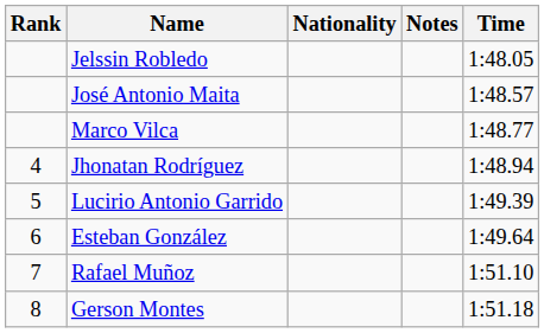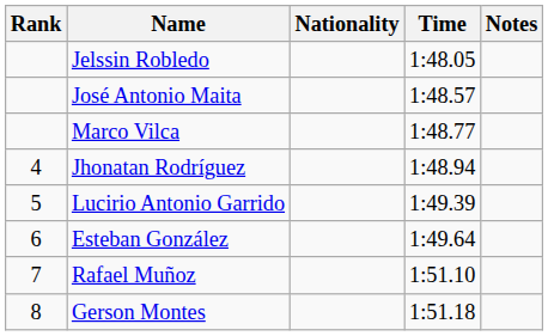 <table class="wikitable sortable" style="text-align:center;font-size:95%">
 <tr>
 <th>Rank</th>
 <th>Name</th>
 <th>Nationality</th>
+<th>Time</th>
 <th>Notes</th>
-<th>Time</th>
 </tr>
 <tr>
 <td></td>
 <td align=left><a href='#'>Jelssin Robledo</a></td>
 <td align=left></td>
+<td>1:48.05</td>
 <td></td>
-<td>1:48.05</td>
 </tr>
 <tr>
 <td></td>
 <td align=left><a href='#'>José Antonio Maita</a></td>
 <td align=left></td>
+<td>1:48.57</td>
 <td></td>
-<td>1:48.57</td>
 </tr>
 <tr>
 <td></td>
 <td align=left><a href='#'>Marco Vilca</a></td>
 <td align=left></td>
+<td>1:48.77</td>
 <td></td>
-<td>1:48.77</td>
 </tr>
 <tr>
 <td>4</td>
 <td align=left><a href='#'>Jhonatan Rodríguez</a></td>
 <td align=left></td>
+<td>1:48.94</td>
 <td></td>
-<td>1:48.94</td>
 </tr>
 <tr>
 <td>5</td>
 <td align=left><a href='#'>Lucirio Antonio Garrido</a></td>
 <td align=left></td>
+<td>1:49.39</td>
 <td></td>
-<td>1:49.39</td>
 </tr>
 <tr>
 <td>6</td>
 <td align=left><a href='#'>Esteban González</a></td>
 <td align=left></td>
+<td>1:49.64</td>
 <td></td>
-<td>1:49.64</td>
 </tr>
 <tr>
 <td>7</td>
 <td align=left><a href='#'>Rafael Muñoz</a></td>
 <td align=left></td>
+<td>1:51.10</td>
 <td></td>
-<td>1:51.10</td>
 </tr>
 <tr>
 <td>8</td>
 <td align=left><a href='#'>Gerson Montes</a></td>
 <td align=left></td>
+<td>1:51.18</td>
 <td></td>
-<td>1:51.18</td>
 </tr>
 </table>
